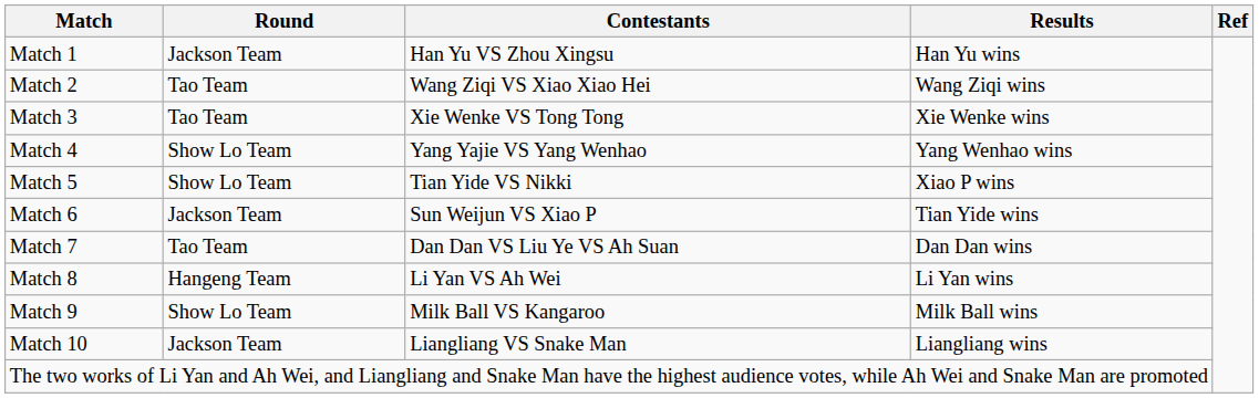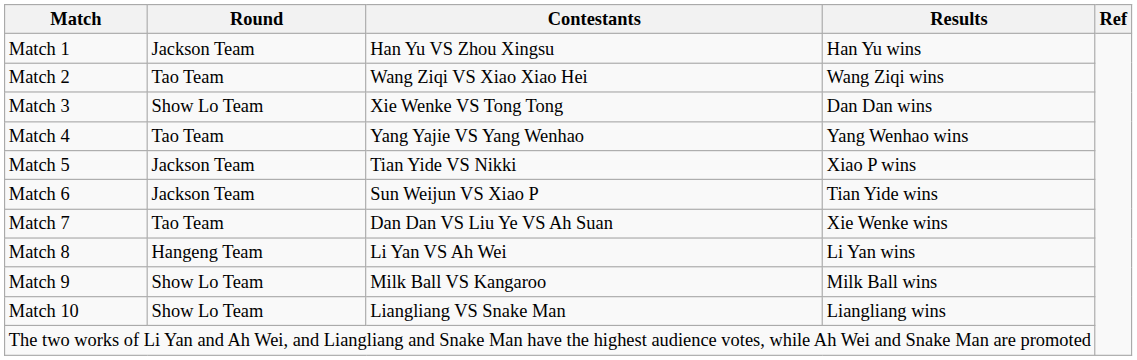 <table class="wikitable">
 <tr>
 <th>Match</th>
 <th>Round</th>
 <th>Contestants</th>
 <th>Results</th>
 <th>Ref</th>
 </tr>
 <tr>
 <td>Match 1</td>
 <td>Jackson Team</td>
 <td>Han Yu VS Zhou Xingsu</td>
 <td>Han Yu wins</td>
 <td rowspan="11"></td>
 </tr>
 <tr>
 <td>Match 2</td>
 <td>Tao Team</td>
 <td>Wang Ziqi VS Xiao Xiao Hei</td>
 <td>Wang Ziqi wins</td>
 </tr>
 <tr>
 <td>Match 3</td>
-<td>Tao Team</td>
+<td>Show Lo Team</td>
 <td>Xie Wenke VS Tong Tong</td>
-<td>Xie Wenke wins</td>
+<td>Dan Dan wins</td>
 </tr>
 <tr>
 <td>Match 4</td>
-<td>Show Lo Team</td>
+<td>Tao Team</td>
 <td>Yang Yajie VS Yang Wenhao</td>
 <td>Yang Wenhao wins</td>
 </tr>
 <tr>
 <td>Match 5</td>
-<td>Show Lo Team</td>
+<td>Jackson Team</td>
 <td>Tian Yide VS Nikki</td>
 <td>Xiao P wins</td>
 </tr>
 <tr>
 <td>Match 6</td>
 <td>Jackson Team</td>
 <td>Sun Weijun VS Xiao P</td>
 <td>Tian Yide wins</td>
 </tr>
 <tr>
 <td>Match 7</td>
 <td>Tao Team</td>
 <td>Dan Dan VS Liu Ye VS Ah Suan</td>
-<td>Dan Dan wins</td>
+<td>Xie Wenke wins</td>
 </tr>
 <tr>
 <td>Match 8</td>
 <td>Hangeng Team</td>
 <td>Li Yan VS Ah Wei</td>
 <td>Li Yan wins</td>
 </tr>
 <tr>
 <td>Match 9</td>
 <td>Show Lo Team</td>
 <td>Milk Ball VS Kangaroo</td>
 <td>Milk Ball wins</td>
 </tr>
 <tr>
 <td>Match 10</td>
-<td>Jackson Team</td>
+<td>Show Lo Team</td>
 <td>Liangliang VS Snake Man</td>
 <td>Liangliang wins</td>
 </tr>
 <tr>
 <td colspan="4">The two works of Li Yan and Ah Wei, and Liangliang and Snake Man have the highest audience votes, while Ah Wei and Snake Man are promoted</td>
 </tr>
 </table>
